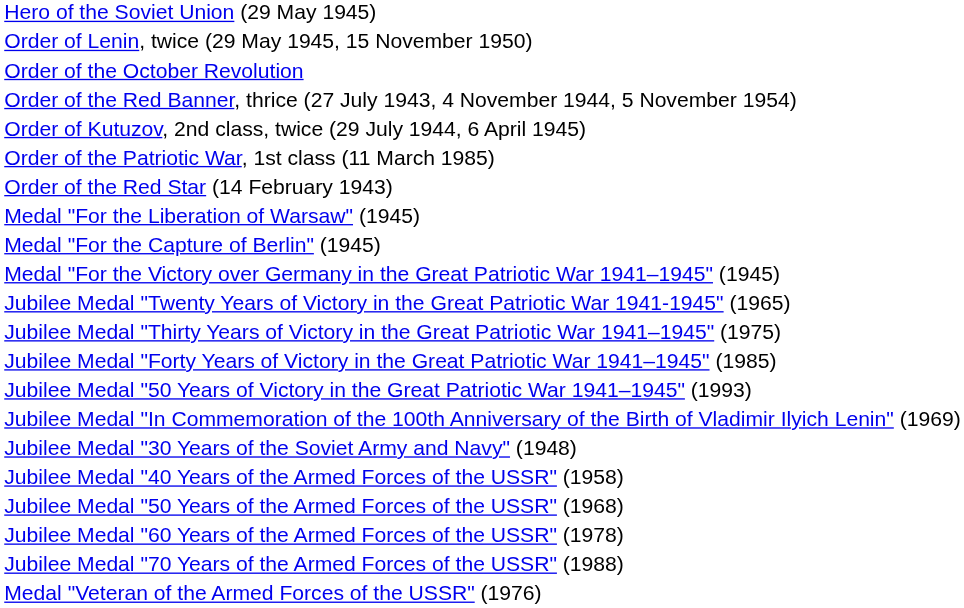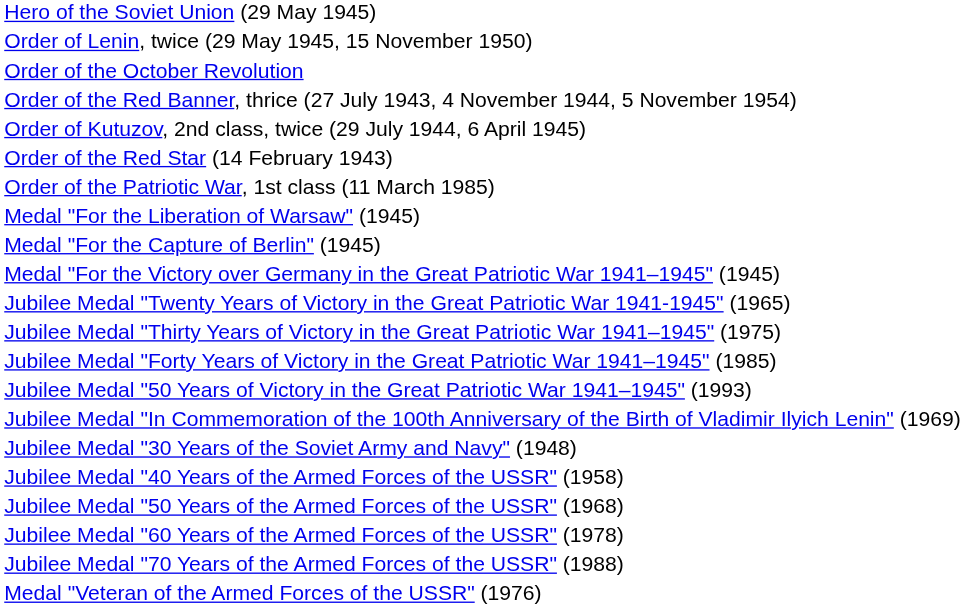 <table>
 <tr>
 <td></td>
 <td><a href='#'>Hero of the Soviet Union</a> (29 May 1945)</td>
 </tr>
 <tr>
 <td></td>
 <td><a href='#'>Order of Lenin</a>, twice (29 May 1945, 15 November 1950)</td>
 </tr>
 <tr>
 <td></td>
 <td><a href='#'>Order of the October Revolution</a></td>
 </tr>
 <tr>
 <td></td>
 <td><a href='#'>Order of the Red Banner</a>, thrice (27 July 1943, 4 November 1944, 5 November 1954)</td>
 </tr>
 <tr>
 <td></td>
 <td><a href='#'>Order of Kutuzov</a>, 2nd class, twice (29 July 1944, 6 April 1945)</td>
 </tr>
 <tr>
 <td></td>
-<td><a href='#'>Order of the Patriotic War</a>, 1st class (11 March 1985)</td>
+<td><a href='#'>Order of the Red Star</a> (14 February 1943)</td>
 </tr>
 <tr>
 <td></td>
-<td><a href='#'>Order of the Red Star</a> (14 February 1943)</td>
+<td><a href='#'>Order of the Patriotic War</a>, 1st class (11 March 1985)</td>
 </tr>
 <tr>
 <td></td>
 <td><a href='#'>Medal "For the Liberation of Warsaw"</a> (1945)</td>
 </tr>
 <tr>
 <td></td>
 <td><a href='#'>Medal "For the Capture of Berlin"</a> (1945)</td>
 </tr>
 <tr>
 <td></td>
 <td><a href='#'>Medal "For the Victory over Germany in the Great Patriotic War 1941–1945"</a> (1945)</td>
 </tr>
 <tr>
 <td></td>
 <td><a href='#'>Jubilee Medal "Twenty Years of Victory in the Great Patriotic War 1941-1945"</a> (1965)</td>
 </tr>
 <tr>
 <td></td>
 <td><a href='#'>Jubilee Medal "Thirty Years of Victory in the Great Patriotic War 1941–1945"</a> (1975)</td>
 </tr>
 <tr>
 <td></td>
 <td><a href='#'>Jubilee Medal "Forty Years of Victory in the Great Patriotic War 1941–1945"</a> (1985)</td>
 </tr>
 <tr>
 <td></td>
 <td><a href='#'>Jubilee Medal "50 Years of Victory in the Great Patriotic War 1941–1945"</a> (1993)</td>
 </tr>
 <tr>
 <td></td>
 <td><a href='#'>Jubilee Medal "In Commemoration of the 100th Anniversary of the Birth of Vladimir Ilyich Lenin"</a> (1969)</td>
 </tr>
 <tr>
 <td></td>
 <td><a href='#'>Jubilee Medal "30 Years of the Soviet Army and Navy"</a> (1948)</td>
 </tr>
 <tr>
 <td></td>
 <td><a href='#'>Jubilee Medal "40 Years of the Armed Forces of the USSR"</a> (1958)</td>
 </tr>
 <tr>
 <td></td>
 <td><a href='#'>Jubilee Medal "50 Years of the Armed Forces of the USSR"</a> (1968)</td>
 </tr>
 <tr>
 <td></td>
 <td><a href='#'>Jubilee Medal "60 Years of the Armed Forces of the USSR"</a> (1978)</td>
 </tr>
 <tr>
 <td></td>
 <td><a href='#'>Jubilee Medal "70 Years of the Armed Forces of the USSR"</a> (1988)</td>
 </tr>
 <tr>
 <td></td>
 <td><a href='#'>Medal "Veteran of the Armed Forces of the USSR"</a> (1976)</td>
 </tr>
 <tr>
 </tr>
 </table>
